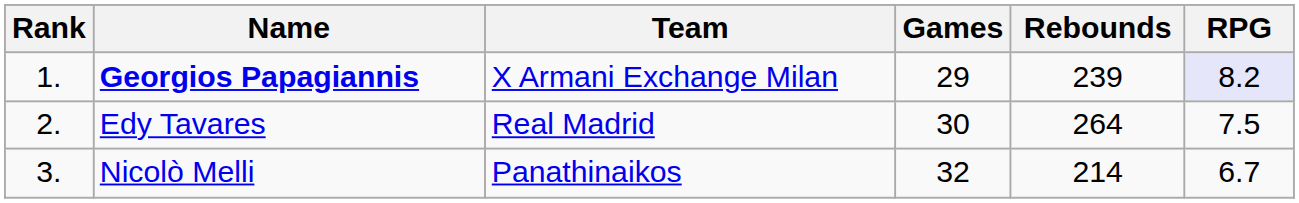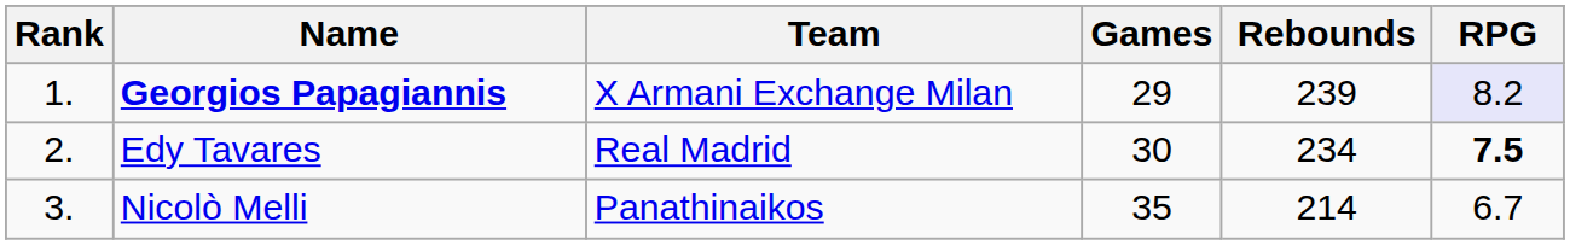 <table class="wikitable" style="text-align: center;">
 <tr>
 <th>Rank</th>
 <th width=200>Name</th>
 <th width=210>Team</th>
 <th>Games</th>
 <th width=85>Rebounds</th>
 <th width=50>RPG</th>
 </tr>
 <tr>
 <td>1.</td>
 <td align="left"> <strong><a href='#'>Georgios Papagiannis</a></strong></td>
 <td align="left"> <a href='#'>X Armani Exchange Milan</a></td>
 <td>29</td>
 <td>239</td>
 <td style="background: lavender;">8.2</td>
 </tr>
 <tr>
 <td>2.</td>
 <td align="left"> <a href='#'>Edy Tavares</a></td>
 <td align="left"> <a href='#'>Real Madrid</a></td>
 <td>30</td>
-<td>264</td>
-<td>7.5</td>
+<td>234</td>
+<td><strong>7.5</strong></td>
 </tr>
 <tr>
 <td>3.</td>
 <td align="left"> <a href='#'>Nicolò Melli</a></td>
 <td align="left"> <a href='#'>Panathinaikos</a></td>
-<td>32</td>
+<td>35</td>
 <td>214</td>
 <td>6.7</td>
 </tr>
 </table>
